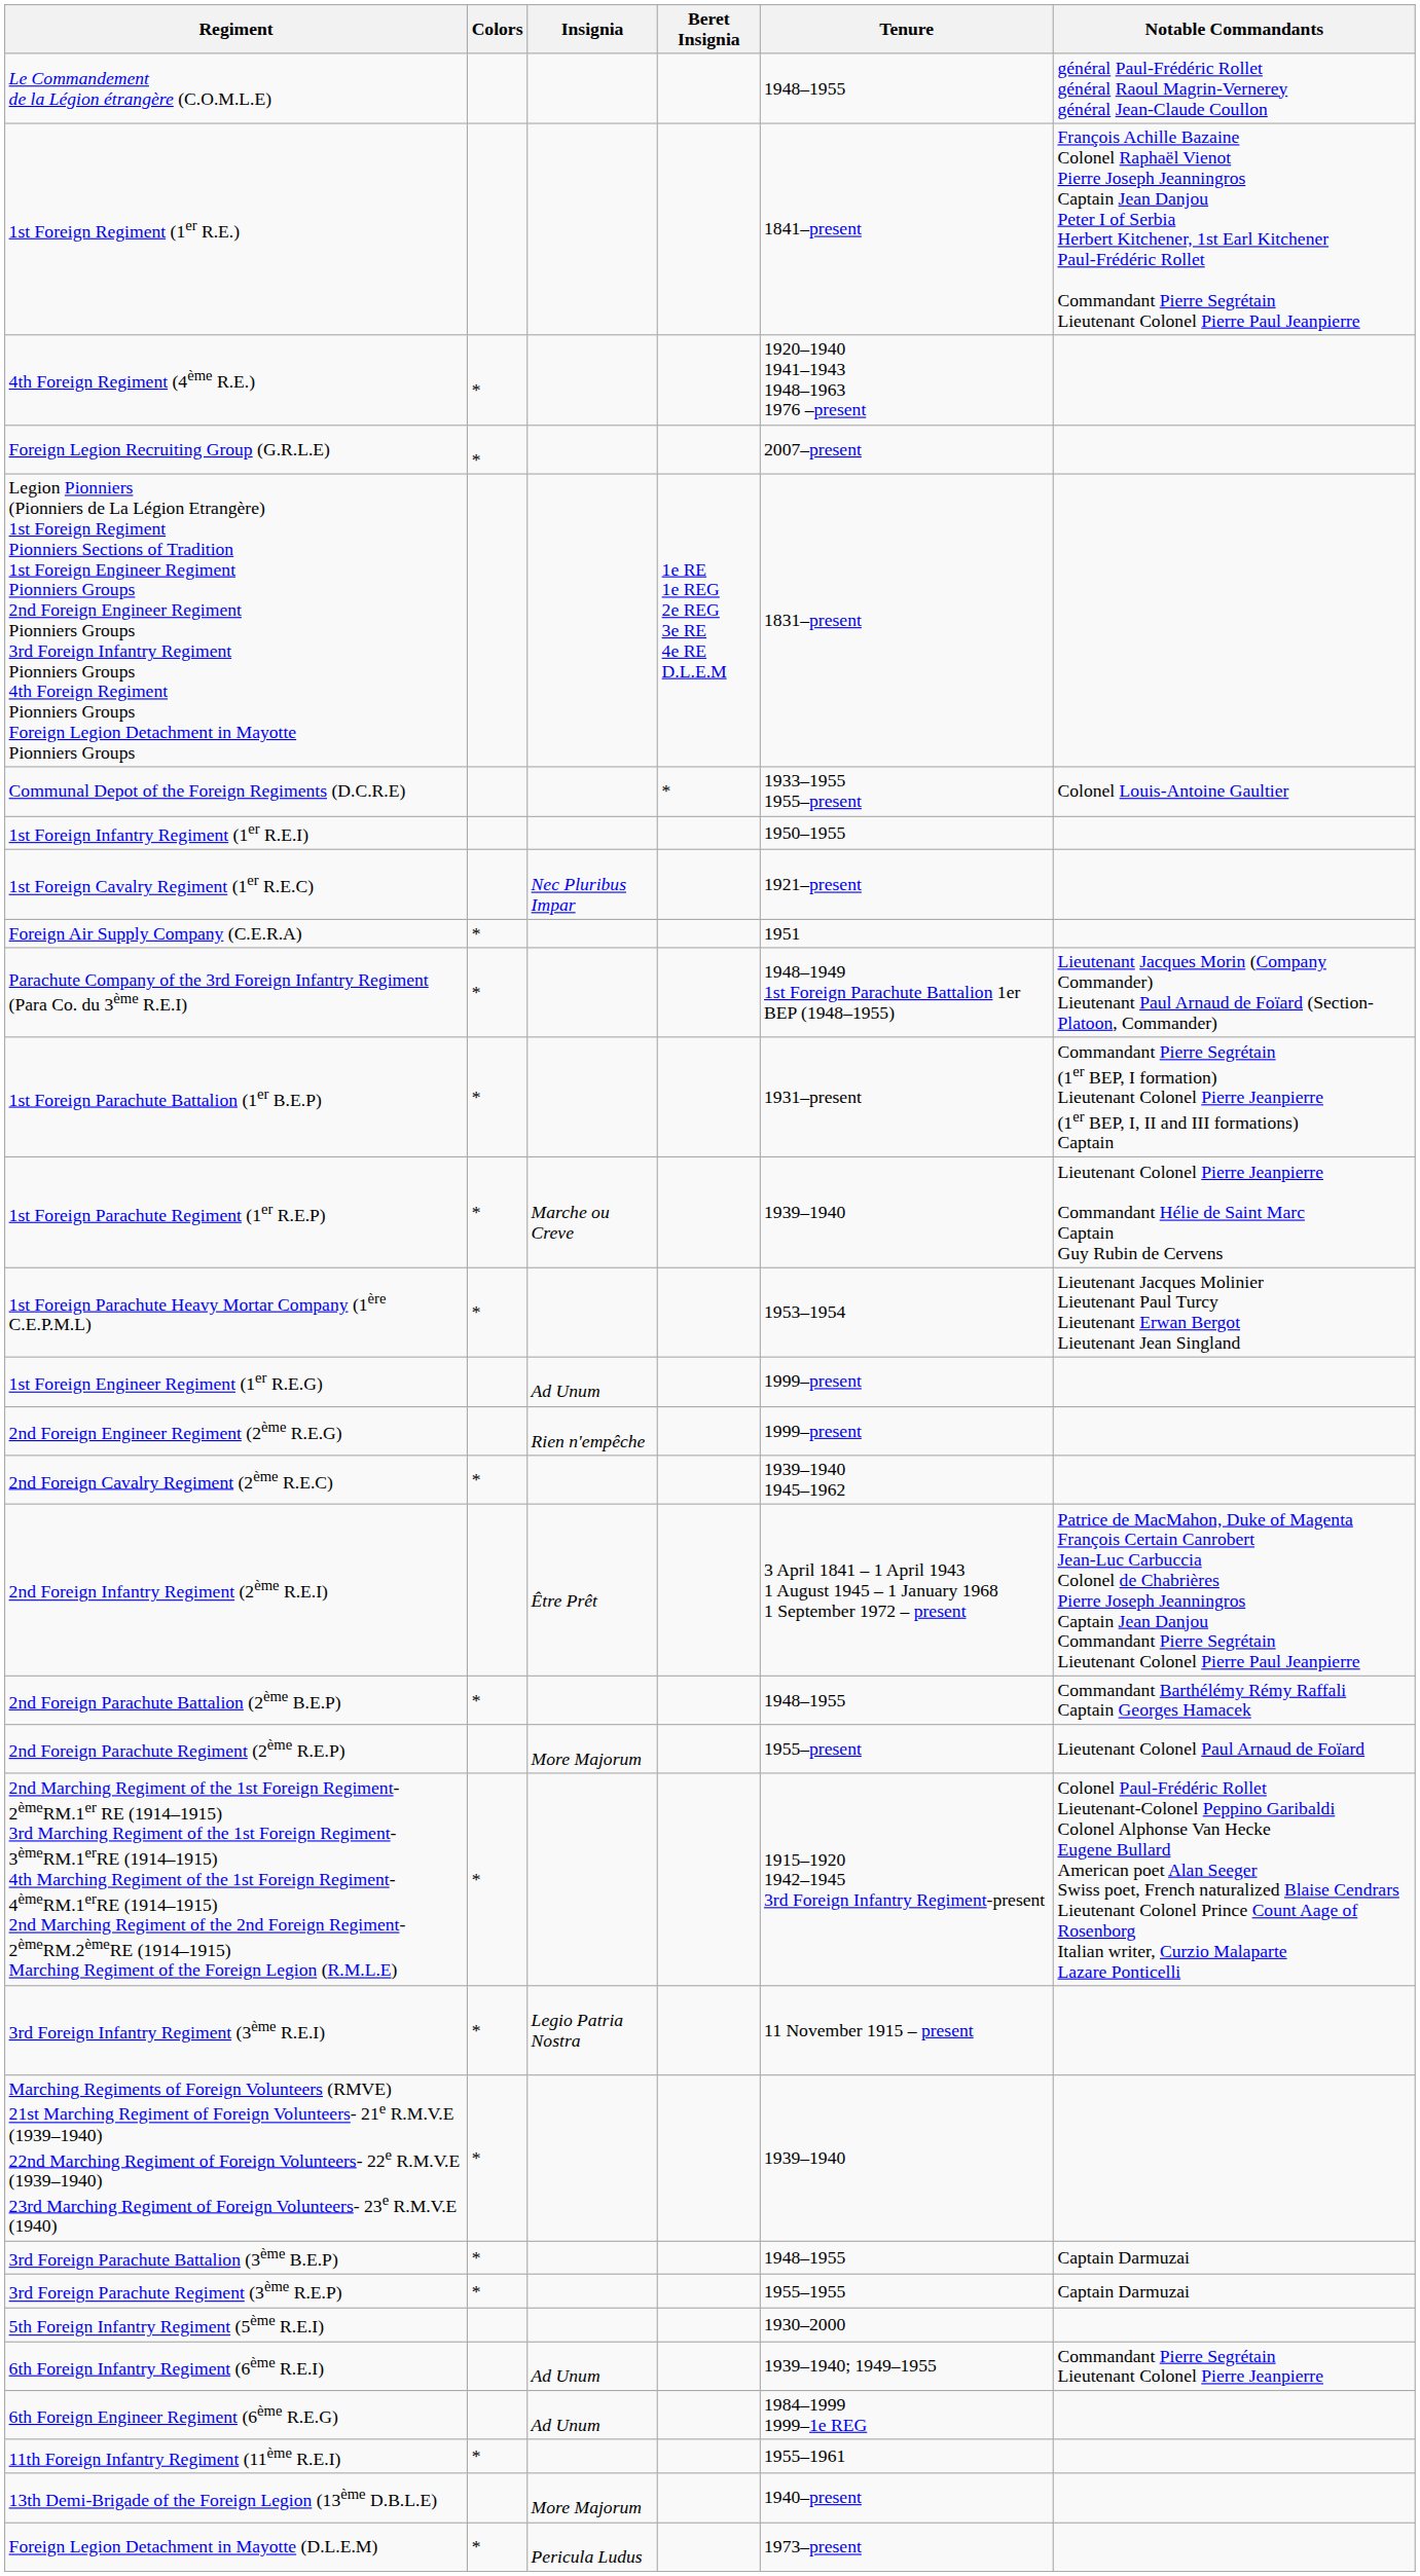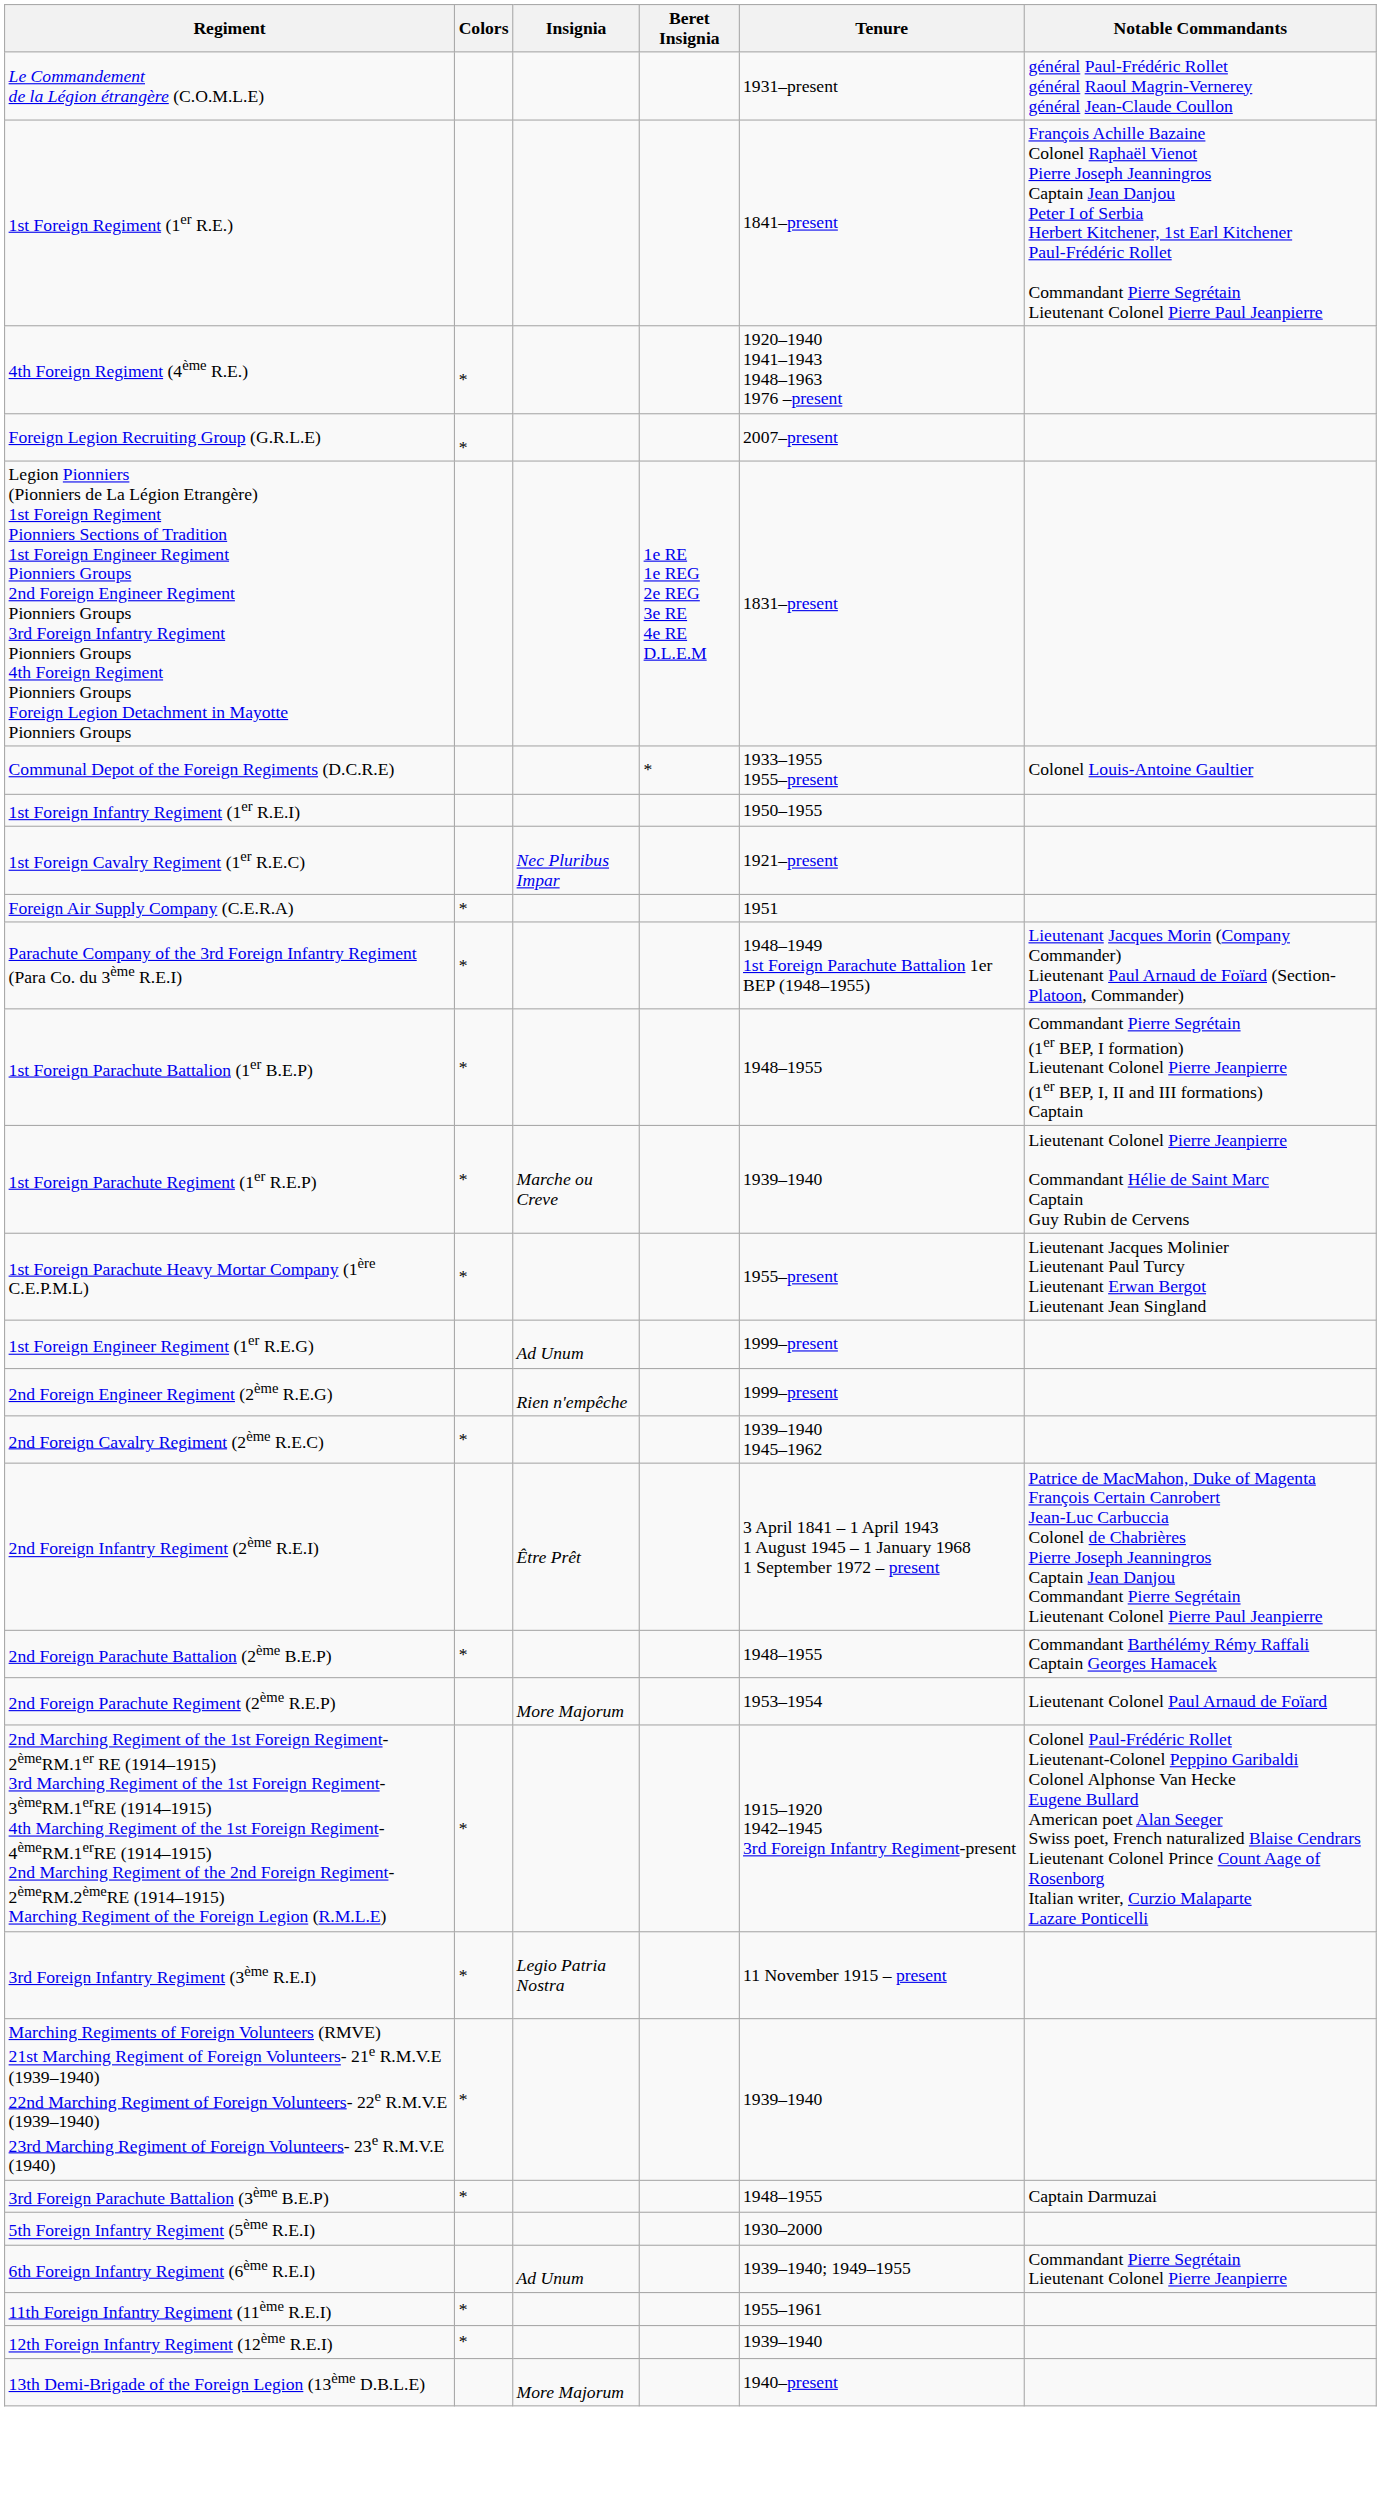 <table class="wikitable">
 <tr>
 <th>Regiment</th>
 <th>Colors</th>
 <th>Insignia</th>
 <th>Beret Insignia</th>
 <th>Tenure</th>
 <th>Notable Commandants</th>
 </tr>
 <tr>
 <td><em><a href='#'>Le Commandement<br>de la Légion étrangère</a></em> (C.O.M.L.E)</td>
 <td></td>
 <td></td>
 <td></td>
-<td>1948–1955</td>
+<td>1931–present</td>
 <td><a href='#'>général</a> <a href='#'>Paul-Frédéric Rollet</a><br><a href='#'>général</a> <a href='#'>Raoul Magrin-Vernerey</a><br><a href='#'>général</a> <a href='#'>Jean-Claude Coullon</a></td>
 </tr>
 <tr>
 <td><a href='#'>1st Foreign Regiment</a> (1<sup>er</sup> R.E.)</td>
 <td><br></td>
 <td><br></td>
 <td></td>
 <td>1841–<a href='#'>present</a></td>
 <td><a href='#'>François Achille Bazaine</a><br>Colonel <a href='#'>Raphaël Vienot</a><br><a href='#'>Pierre Joseph Jeanningros</a><br>Captain <a href='#'>Jean Danjou</a><br><a href='#'>Peter I of Serbia</a><br><a href='#'>Herbert Kitchener, 1st Earl Kitchener</a><br><a href='#'>Paul-Frédéric Rollet</a><br><br>Commandant <a href='#'>Pierre Segrétain</a><br>Lieutenant Colonel <a href='#'>Pierre Paul Jeanpierre</a></td>
 </tr>
 <tr>
 <td><a href='#'>4th Foreign Regiment</a> (4<sup>ème</sup> R.E.)</td>
 <td><br>*</td>
 <td></td>
 <td></td>
 <td>1920–1940<br>1941–1943<br>1948–1963<br>1976 –<a href='#'>present</a><br></td>
 <td></td>
 </tr>
 <tr>
 <td><a href='#'>Foreign Legion Recruiting Group</a> (G.R.L.E)</td>
 <td><br>*</td>
 <td></td>
 <td></td>
 <td>2007–<a href='#'>present</a></td>
 <td></td>
 </tr>
 <tr>
 <td>Legion <a href='#'>Pionniers</a><br>(Pionniers de La Légion Etrangère)<br> <a href='#'>1st Foreign Regiment</a><br> <a href='#'>Pionniers Sections of Tradition</a><br><a href='#'>1st Foreign Engineer Regiment</a><br><a href='#'>Pionniers Groups</a> <br><a href='#'>2nd Foreign Engineer Regiment</a><br> Pionniers Groups<br><a href='#'>3rd Foreign Infantry Regiment</a><br>Pionniers Groups<br><a href='#'>4th Foreign Regiment</a><br>Pionniers Groups<br><a href='#'>Foreign Legion Detachment in Mayotte</a><br> Pionniers Groups</td>
 <td></td>
 <td></td>
 <td><a href='#'>1e RE</a><br><a href='#'>1e REG</a><br><a href='#'>2e REG</a><br><a href='#'>3e RE</a><br><a href='#'>4e RE</a><br><a href='#'>D.L.E.M</a></td>
 <td>1831–<a href='#'>present</a></td>
 <td></td>
 </tr>
 <tr>
 <td><a href='#'>Communal Depot of the Foreign Regiments</a> (D.C.R.E)</td>
 <td></td>
 <td></td>
 <td>*</td>
 <td>1933–1955<br>1955–<a href='#'>present</a></td>
 <td>Colonel <a href='#'>Louis-Antoine Gaultier</a></td>
 </tr>
 <tr>
 <td><a href='#'>1st Foreign Infantry Regiment</a> (1<sup>er</sup> R.E.I)</td>
 <td></td>
 <td></td>
 <td></td>
 <td>1950–1955</td>
 <td></td>
 </tr>
 <tr>
 <td><a href='#'>1st Foreign Cavalry Regiment</a> (1<sup>er</sup> R.E.C)</td>
 <td></td>
 <td><br><em> <a href='#'>Nec Pluribus Impar</a></em></td>
 <td></td>
 <td>1921–<a href='#'>present</a></td>
 <td></td>
 </tr>
 <tr>
 <td><a href='#'>Foreign Air Supply Company</a> (C.E.R.A)</td>
 <td>*</td>
 <td></td>
 <td></td>
 <td>1951</td>
 <td></td>
 </tr>
 <tr>
 <td><a href='#'>Parachute Company of the 3rd Foreign Infantry Regiment</a> (Para Co. du 3<sup>ème</sup> R.E.I)</td>
 <td>*</td>
 <td></td>
 <td></td>
 <td>1948–1949<br><a href='#'>1st Foreign Parachute Battalion</a> 1er BEP (1948–1955)</td>
 <td><a href='#'>Lieutenant</a> <a href='#'>Jacques Morin</a> (<a href='#'>Company</a> Commander)<br>Lieutenant <a href='#'>Paul Arnaud de Foïard</a> (Section-<a href='#'>Platoon</a>, Commander)</td>
 </tr>
 <tr>
 <td><a href='#'>1st Foreign Parachute Battalion</a> (1<sup>er</sup> B.E.P)</td>
 <td>*</td>
 <td></td>
 <td></td>
-<td>1931–present</td>
+<td>1948–1955</td>
 <td>Commandant <a href='#'>Pierre Segrétain</a><br>(1<sup>er</sup> BEP, I formation)<br>Lieutenant Colonel <a href='#'>Pierre Jeanpierre</a><br>(1<sup>er</sup> BEP, I, II and III formations)<br> Captain <br></td>
 </tr>
 <tr>
 <td><a href='#'>1st Foreign Parachute Regiment</a> (1<sup>er</sup> R.E.P)</td>
 <td>*</td>
 <td><br><em>Marche ou Creve</em></td>
 <td></td>
 <td>1939–1940</td>
 <td>Lieutenant Colonel <a href='#'>Pierre Jeanpierre</a><br><br> Commandant <a href='#'>Hélie de Saint Marc</a><br> Captain <br> Guy Rubin de Cervens<br></td>
 </tr>
 <tr>
 <td><a href='#'>1st Foreign Parachute Heavy Mortar Company</a> (1<sup>ère</sup> C.E.P.M.L)</td>
 <td>*</td>
 <td></td>
 <td></td>
-<td>1953–1954</td>
+<td>1955–<a href='#'>present</a></td>
 <td>Lieutenant Jacques Molinier<br> Lieutenant Paul Turcy <br>Lieutenant <a href='#'>Erwan Bergot</a><br> Lieutenant Jean Singland</td>
 </tr>
 <tr>
 <td><a href='#'>1st Foreign Engineer Regiment</a> (1<sup>er</sup> R.E.G)</td>
 <td></td>
 <td><br><em>Ad Unum</em></td>
 <td></td>
 <td>1999–<a href='#'>present</a></td>
 <td></td>
 </tr>
 <tr>
 <td><a href='#'>2nd Foreign Engineer Regiment</a> (2<sup>ème</sup> R.E.G)</td>
 <td></td>
 <td><br><em>Rien n'empêche </em></td>
 <td></td>
 <td>1999–<a href='#'>present</a></td>
 <td></td>
 </tr>
 <tr>
 <td><a href='#'>2nd Foreign Cavalry Regiment</a> (2<sup>ème</sup> R.E.C)</td>
 <td>*</td>
 <td></td>
 <td></td>
 <td>1939–1940<br>1945–1962</td>
 <td></td>
 </tr>
 <tr>
 <td><a href='#'>2nd Foreign Infantry Regiment</a> (2<sup>ème</sup> R.E.I)</td>
 <td></td>
 <td><br><em>Être Prêt</em></td>
 <td></td>
 <td>3 April 1841 – 1 April 1943<br>1 August 1945 – 1 January 1968<br>1 September 1972 – <a href='#'>present</a></td>
 <td><a href='#'>Patrice de MacMahon, Duke of Magenta</a><br><a href='#'>François Certain Canrobert</a><br><a href='#'>Jean-Luc Carbuccia</a><br>Colonel <a href='#'>de Chabrières</a><br><a href='#'>Pierre Joseph Jeanningros</a><br>Captain <a href='#'>Jean Danjou</a><br> Commandant <a href='#'>Pierre Segrétain</a><br> Lieutenant Colonel <a href='#'>Pierre Paul Jeanpierre</a></td>
 </tr>
 <tr>
 <td><a href='#'>2nd Foreign Parachute Battalion</a> (2<sup>ème</sup> B.E.P)</td>
 <td>*</td>
 <td></td>
 <td></td>
 <td>1948–1955</td>
 <td>Commandant <a href='#'>Barthélémy Rémy Raffali</a><br> Captain <a href='#'>Georges Hamacek</a></td>
 </tr>
 <tr>
 <td><a href='#'>2nd Foreign Parachute Regiment</a> (2<sup>ème</sup> R.E.P)</td>
 <td></td>
 <td><br><em>More Majorum</em></td>
 <td></td>
-<td>1955–<a href='#'>present</a></td>
+<td>1953–1954</td>
 <td>Lieutenant Colonel <a href='#'>Paul Arnaud de Foïard</a></td>
 </tr>
 <tr>
 <td><a href='#'>2nd Marching Regiment of the 1st Foreign Regiment</a>- 2<sup>ème</sup>RM.1<sup>er</sup> RE (1914–1915)<br><a href='#'>3rd Marching Regiment of the 1st Foreign Regiment</a>- 3<sup>ème</sup>RM.1<sup>er</sup>RE (1914–1915)<br><a href='#'>4th Marching Regiment of the 1st Foreign Regiment</a>- 4<sup>ème</sup>RM.1<sup>er</sup>RE (1914–1915)<br><a href='#'>2nd Marching Regiment of the 2nd Foreign Regiment</a>- 2<sup>ème</sup>RM.2<sup>ème</sup>RE (1914–1915)<br><a href='#'>Marching Regiment of the Foreign Legion</a> (<a href='#'>R.M.L.E</a>)</td>
 <td>*</td>
 <td><br></td>
 <td></td>
 <td>1915–1920<br>1942–1945<br><a href='#'>3rd Foreign Infantry Regiment</a>-present</td>
 <td>Colonel <a href='#'>Paul-Frédéric Rollet</a><br>Lieutenant-Colonel <a href='#'>Peppino Garibaldi</a><br>Colonel Alphonse Van Hecke <br><a href='#'>Eugene Bullard</a><br> American poet <a href='#'>Alan Seeger</a><br> Swiss poet, French naturalized <a href='#'>Blaise Cendrars</a><br> Lieutenant Colonel Prince <a href='#'>Count Aage of Rosenborg</a><br> Italian writer, <a href='#'>Curzio Malaparte</a><br><a href='#'>Lazare Ponticelli</a></td>
 </tr>
 <tr>
 <td><a href='#'>3rd Foreign Infantry Regiment</a> (3<sup>ème</sup> R.E.I)</td>
 <td>*</td>
 <td><br><em>Legio Patria Nostra</em><br><br></td>
 <td></td>
 <td>11 November 1915 – <a href='#'>present</a></td>
 <td></td>
 </tr>
 <tr>
 <td><a href='#'>Marching Regiments of Foreign Volunteers</a> (RMVE)<br><a href='#'>21st Marching Regiment of Foreign Volunteers</a>- 21<sup>e</sup> R.M.V.E (1939–1940)<br><a href='#'>22nd Marching Regiment of Foreign Volunteers</a>- 22<sup>e</sup> R.M.V.E (1939–1940)<br><a href='#'>23rd Marching Regiment of Foreign Volunteers</a>- 23<sup>e</sup> R.M.V.E (1940)</td>
 <td>*</td>
 <td><br></td>
 <td></td>
 <td>1939–1940</td>
 <td></td>
 </tr>
 <tr>
 <td><a href='#'>3rd Foreign Parachute Battalion</a> (3<sup>ème</sup> B.E.P)</td>
 <td>*</td>
 <td></td>
 <td></td>
 <td>1948–1955</td>
 <td>Captain Darmuzai</td>
 </tr>
 <tr>
-<td><a href='#'>3rd Foreign Parachute Regiment</a> (3<sup>ème</sup> R.E.P)</td>
-<td>*</td>
-<td></td>
-<td></td>
-<td>1955–1955</td>
-<td>Captain Darmuzai</td>
-</tr>
-<tr>
 <td><a href='#'>5th Foreign Infantry Regiment</a> (5<sup>ème</sup> R.E.I)</td>
 <td></td>
 <td></td>
 <td></td>
 <td>1930–2000</td>
 <td></td>
 </tr>
 <tr>
 <td><a href='#'>6th Foreign Infantry Regiment</a> (6<sup>ème</sup> R.E.I)</td>
 <td></td>
 <td><br><em>Ad Unum</em></td>
 <td></td>
 <td>1939–1940; 1949–1955</td>
 <td>Commandant <a href='#'>Pierre Segrétain</a><br> Lieutenant Colonel <a href='#'>Pierre Jeanpierre</a></td>
 </tr>
 <tr>
-<td><a href='#'>6th Foreign Engineer Regiment</a> (6<sup>ème</sup> R.E.G)</td>
-<td></td>
-<td><br><em>Ad Unum</em></td>
-<td></td>
-<td>1984–1999<br>1999–<a href='#'>1e REG</a><br></td>
-<td></td>
-</tr>
-<tr>
 <td><a href='#'>11th Foreign Infantry Regiment</a> (11<sup>ème</sup> R.E.I)</td>
 <td>*</td>
 <td></td>
 <td></td>
 <td>1955–1961</td>
+<td></td>
+</tr>
+<tr>
+<td><a href='#'>12th Foreign Infantry Regiment</a> (12<sup>ème</sup> R.E.I)</td>
+<td>*</td>
+<td></td>
+<td></td>
+<td>1939–1940</td>
 <td></td>
 </tr>
 <tr>
 <td><a href='#'>13th Demi-Brigade of the Foreign Legion</a> (13<sup>ème</sup> D.B.L.E)</td>
 <td></td>
 <td><br><em> More Majorum</em></td>
 <td></td>
 <td>1940–<a href='#'>present</a></td>
 <td></td>
 </tr>
-<tr>
-<td><a href='#'>Foreign Legion Detachment in Mayotte</a> (D.L.E.M)</td>
-<td>*</td>
-<td><br><em>Pericula Ludus</em><br></td>
-<td></td>
-<td>1973–<a href='#'>present</a></td>
-<td></td>
-</tr>
 </table>
